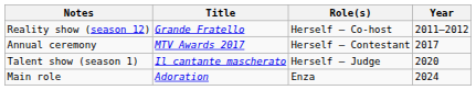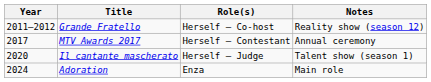 <table class="wikitable plainrowheaders sortable">
 <tr>
-<th scope="col" class="unsortable">Notes</th>
+<th scope="col">Year</th>
 <th scope="col">Title</th>
 <th scope="col">Role(s)</th>
-<th scope="col">Year</th>
+<th scope="col" class="unsortable">Notes</th>
 </tr>
 <tr>
-<td>Reality show (<a href='#'>season 12</a>)</td>
+<td>2011–2012</td>
 <td><em><a href='#'>Grande Fratello</a></em></td>
 <td>Herself – Co-host</td>
-<td>2011–2012</td>
+<td>Reality show (<a href='#'>season 12</a>)</td>
 </tr>
 <tr>
-<td>Annual ceremony</td>
+<td>2017</td>
 <td><em><a href='#'>MTV Awards 2017</a></em></td>
 <td>Herself – Contestant</td>
-<td>2017</td>
+<td>Annual ceremony</td>
 </tr>
 <tr>
-<td>Talent show (season 1)</td>
+<td>2020</td>
 <td><em><a href='#'>Il cantante mascherato</a></em></td>
 <td>Herself – Judge</td>
-<td>2020</td>
+<td>Talent show (season 1)</td>
 </tr>
 <tr>
-<td>Main role</td>
+<td>2024</td>
 <td><em><a href='#'>Adoration</a></em></td>
 <td>Enza</td>
-<td>2024</td>
+<td>Main role</td>
 </tr>
 </table>
